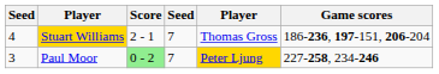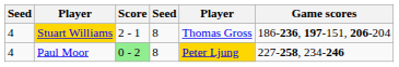 <table class="wikitable">
 <tr>
 <th>Seed</th>
 <th>Player</th>
 <th>Score</th>
 <th>Seed</th>
 <th>Player</th>
 <th>Game scores</th>
 </tr>
 <tr>
 <td>4</td>
 <td bgcolor="gold"> <a href='#'>Stuart Williams</a></td>
 <td>2 - 1</td>
-<td>7</td>
+<td>8</td>
 <td> <a href='#'>Thomas Gross</a></td>
 <td>186-<strong>236</strong>, <strong>197</strong>-151, <strong>206</strong>-204</td>
 </tr>
 <tr>
-<td>3</td>
+<td>4</td>
 <td> <a href='#'>Paul Moor</a></td>
 <td style="background: lightgreen;">0 - 2</td>
-<td>7</td>
+<td>8</td>
 <td bgcolor="gold"> <a href='#'>Peter Ljung</a></td>
 <td>227-<strong>258</strong>, 234-<strong>246</strong></td>
 </tr>
 </table>
